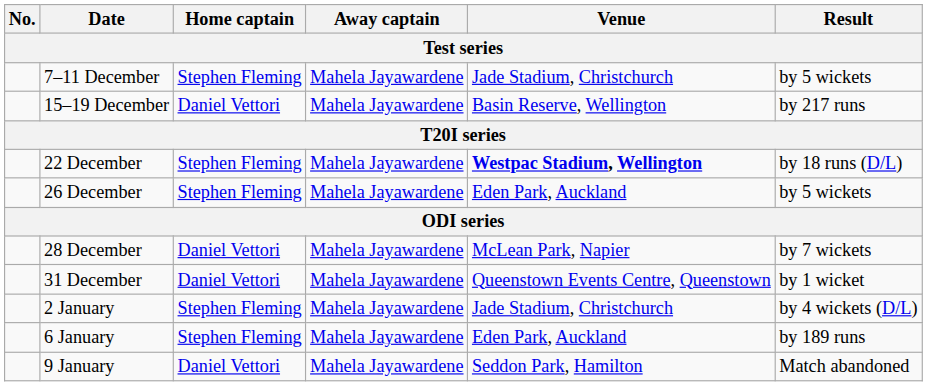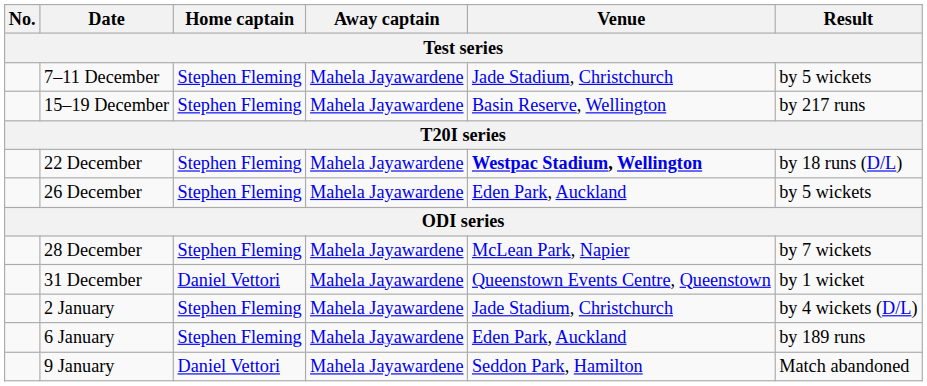 <table class="wikitable">
 <tr>
 <th>No.</th>
 <th>Date</th>
 <th>Home captain</th>
 <th>Away captain</th>
 <th>Venue</th>
 <th>Result</th>
 </tr>
 <tr>
 <th colspan="6">Test series</th>
 </tr>
 <tr>
 <td></td>
 <td>7–11 December</td>
 <td><a href='#'>Stephen Fleming</a></td>
 <td><a href='#'>Mahela Jayawardene</a></td>
 <td><a href='#'>Jade Stadium</a>, <a href='#'>Christchurch</a></td>
 <td> by 5 wickets</td>
 </tr>
 <tr>
 <td></td>
 <td>15–19 December</td>
-<td><a href='#'>Daniel Vettori</a></td>
+<td><a href='#'>Stephen Fleming</a></td>
 <td><a href='#'>Mahela Jayawardene</a></td>
 <td><a href='#'>Basin Reserve</a>, <a href='#'>Wellington</a></td>
 <td> by 217 runs</td>
 </tr>
 <tr>
 <th colspan="6">T20I series</th>
 </tr>
 <tr>
 <td></td>
 <td>22 December</td>
 <td><a href='#'>Stephen Fleming</a></td>
 <td><a href='#'>Mahela Jayawardene</a></td>
 <td><strong><a href='#'>Westpac Stadium</a>, <a href='#'>Wellington</a></strong></td>
 <td> by 18 runs (<a href='#'>D/L</a>)</td>
 </tr>
 <tr>
 <td></td>
 <td>26 December</td>
 <td><a href='#'>Stephen Fleming</a></td>
 <td><a href='#'>Mahela Jayawardene</a></td>
 <td><a href='#'>Eden Park</a>, <a href='#'>Auckland</a></td>
 <td> by 5 wickets</td>
 </tr>
 <tr>
 <th colspan="6">ODI series</th>
 </tr>
 <tr>
 <td></td>
 <td>28 December</td>
-<td><a href='#'>Daniel Vettori</a></td>
+<td><a href='#'>Stephen Fleming</a></td>
 <td><a href='#'>Mahela Jayawardene</a></td>
 <td><a href='#'>McLean Park</a>, <a href='#'>Napier</a></td>
 <td> by 7 wickets</td>
 </tr>
 <tr>
 <td></td>
 <td>31 December</td>
 <td><a href='#'>Daniel Vettori</a></td>
 <td><a href='#'>Mahela Jayawardene</a></td>
 <td><a href='#'>Queenstown Events Centre</a>, <a href='#'>Queenstown</a></td>
 <td> by 1 wicket</td>
 </tr>
 <tr>
 <td></td>
 <td>2 January</td>
 <td><a href='#'>Stephen Fleming</a></td>
 <td><a href='#'>Mahela Jayawardene</a></td>
 <td><a href='#'>Jade Stadium</a>, <a href='#'>Christchurch</a></td>
 <td> by 4 wickets (<a href='#'>D/L</a>)</td>
 </tr>
 <tr>
 <td></td>
 <td>6 January</td>
 <td><a href='#'>Stephen Fleming</a></td>
 <td><a href='#'>Mahela Jayawardene</a></td>
 <td><a href='#'>Eden Park</a>, <a href='#'>Auckland</a></td>
 <td> by 189 runs</td>
 </tr>
 <tr>
 <td></td>
 <td>9 January</td>
 <td><a href='#'>Daniel Vettori</a></td>
 <td><a href='#'>Mahela Jayawardene</a></td>
 <td><a href='#'>Seddon Park</a>, <a href='#'>Hamilton</a></td>
 <td>Match abandoned</td>
 </tr>
 </table>
